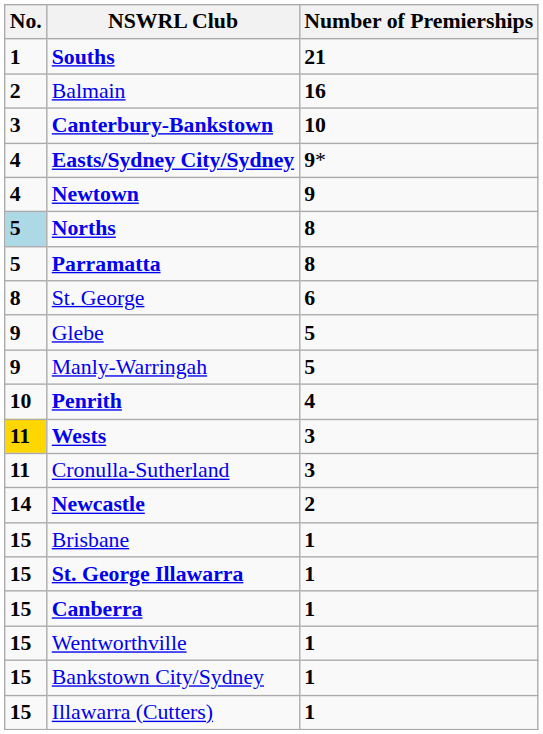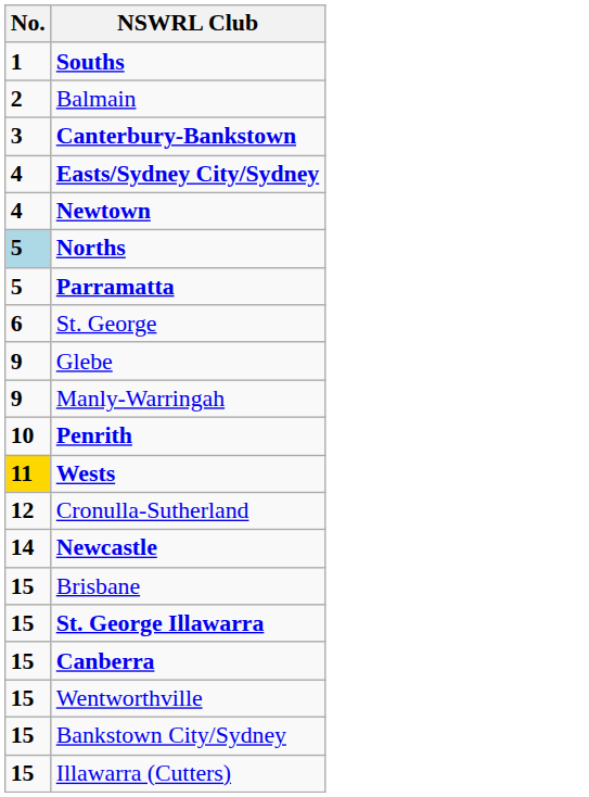 <table class="wikitable" style="text-align: left;">
 <tr>
 <th>No.</th>
 <th>NSWRL Club</th>
-<th>Number of Premierships</th>
 </tr>
 <tr>
 <td><strong>1</strong></td>
 <td><strong> <a href='#'>Souths</a></strong></td>
-<td><strong>21</strong></td>
 </tr>
 <tr>
 <td><strong>2</strong></td>
 <td> <a href='#'>Balmain</a></td>
-<td><strong>16</strong></td>
 </tr>
 <tr>
 <td><strong>3</strong></td>
 <td><strong> <a href='#'>Canterbury-Bankstown</a></strong></td>
-<td><strong>10</strong></td>
 </tr>
 <tr>
 <td><strong>4</strong></td>
 <td> <strong><a href='#'>Easts/Sydney City/Sydney</a></strong></td>
-<td><strong>9</strong>*</td>
 </tr>
 <tr>
 <td><strong>4</strong></td>
 <td> <strong><a href='#'>Newtown</a></strong></td>
-<td><strong>9</strong></td>
 </tr>
 <tr>
 <td style="background: lightblue;"><strong>5</strong></td>
 <td> <strong><a href='#'>Norths</a></strong></td>
-<td><strong>8</strong></td>
 </tr>
 <tr>
 <td><strong>5</strong></td>
 <td><strong> <a href='#'>Parramatta</a></strong></td>
-<td><strong>8</strong></td>
 </tr>
 <tr>
-<td><strong>8</strong></td>
+<td><strong>6</strong></td>
 <td> <a href='#'>St. George</a></td>
-<td><strong>6</strong></td>
 </tr>
 <tr>
 <td><strong>9</strong></td>
 <td> <a href='#'>Glebe</a></td>
-<td><strong>5</strong></td>
 </tr>
 <tr>
 <td><strong>9</strong></td>
 <td> <a href='#'>Manly-Warringah</a></td>
-<td><strong>5</strong></td>
 </tr>
 <tr>
 <td><strong>10</strong></td>
 <td> <strong><a href='#'>Penrith</a></strong></td>
-<td><strong>4</strong></td>
 </tr>
 <tr>
 <td style="background: gold;"><strong>11</strong></td>
 <td><strong> <a href='#'>Wests</a></strong></td>
-<td><strong>3</strong></td>
 </tr>
 <tr>
-<td><strong>11</strong></td>
+<td><strong>12</strong></td>
 <td> <a href='#'>Cronulla-Sutherland</a></td>
-<td><strong>3</strong></td>
 </tr>
 <tr>
 <td><strong>14</strong></td>
 <td> <strong><a href='#'>Newcastle</a></strong></td>
-<td><strong>2</strong></td>
 </tr>
 <tr>
 <td><strong>15</strong></td>
 <td> <a href='#'>Brisbane</a></td>
-<td><strong>1</strong></td>
 </tr>
 <tr>
 <td><strong>15</strong></td>
 <td><strong> <a href='#'>St. George Illawarra</a></strong></td>
-<td><strong>1</strong></td>
 </tr>
 <tr>
 <td><strong>15</strong></td>
 <td> <strong><a href='#'>Canberra</a></strong></td>
-<td><strong>1</strong></td>
 </tr>
 <tr>
 <td><strong>15</strong></td>
 <td> <a href='#'>Wentworthville</a></td>
-<td><strong>1</strong></td>
 </tr>
 <tr>
 <td><strong>15</strong></td>
 <td> <a href='#'>Bankstown City/Sydney</a></td>
-<td><strong>1</strong></td>
 </tr>
 <tr>
 <td><strong>15</strong></td>
 <td> <a href='#'>Illawarra (Cutters)</a></td>
-<td><strong>1</strong></td>
 </tr>
 </table>
